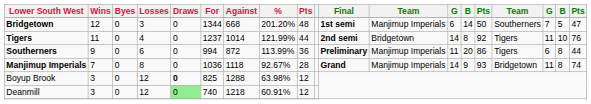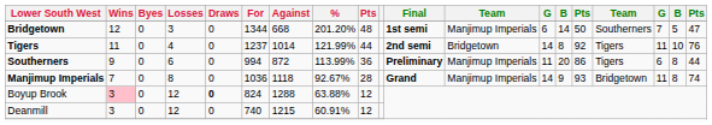 <table style="font-size: 85%; text-align: left;" class="wikitable">
 <tr>
 <th style="color:crimson">Lower South West</th>
 <th style="color:crimson">Wins</th>
 <th style="color:crimson">Byes</th>
 <th style="color:crimson">Losses</th>
 <th style="color:crimson">Draws</th>
 <th style="color:crimson">For</th>
 <th style="color:crimson">Against</th>
 <th style="color:crimson">%</th>
 <th style="color:crimson">Pts</th>
 <th></th>
 <th style="color:green">Final</th>
 <th style="color:green">Team</th>
 <th style="color:green">G</th>
 <th style="color:green">B</th>
 <th style="color:green">Pts</th>
 <th style="color:green">Team</th>
 <th style="color:green">G</th>
 <th style="color:green">B</th>
 <th style="color:green">Pts</th>
 </tr>
 <tr>
 </tr>
 <tr>
 </tr>
 <tr>
 <td><strong>	Bridgetown	</strong></td>
 <td>12</td>
 <td>0</td>
 <td>3</td>
 <td>0</td>
 <td>1344</td>
 <td>668</td>
 <td>201.20%</td>
 <td>48</td>
 <td></td>
 <td><strong>1st semi</strong></td>
 <td>Manjimup Imperials</td>
 <td>6</td>
 <td>14</td>
 <td>50</td>
 <td>Southerners</td>
 <td>7</td>
 <td>5</td>
 <td>47</td>
 </tr>
 <tr>
 <td><strong>	Tigers 	</strong></td>
 <td>11</td>
 <td>0</td>
 <td>4</td>
 <td>0</td>
 <td>1237</td>
 <td>1014</td>
 <td>121.99%</td>
 <td>44</td>
 <td></td>
 <td><strong>2nd semi</strong></td>
 <td>Bridgetown</td>
 <td>14</td>
 <td>8</td>
 <td>92</td>
 <td>Tigers</td>
 <td>11</td>
 <td>10</td>
 <td>76</td>
 </tr>
 <tr>
 <td><strong>	Southerners	</strong></td>
 <td>9</td>
 <td>0</td>
 <td>6</td>
 <td>0</td>
 <td>994</td>
 <td>872</td>
 <td>113.99%</td>
 <td>36</td>
 <td></td>
 <td><strong>Preliminary</strong></td>
 <td>Manjimup Imperials</td>
 <td>11</td>
 <td>20</td>
 <td>86</td>
 <td>Tigers</td>
 <td>6</td>
 <td>8</td>
 <td>44</td>
 </tr>
 <tr>
 <td><strong>	Manjimup Imperials	</strong></td>
 <td>7</td>
 <td>0</td>
 <td>8</td>
 <td>0</td>
 <td>1036</td>
 <td>1118</td>
 <td>92.67%</td>
 <td>28</td>
 <td></td>
 <td><strong>Grand</strong></td>
 <td>Manjimup Imperials</td>
 <td>14</td>
 <td>9</td>
 <td>93</td>
 <td>Bridgetown</td>
 <td>11</td>
 <td>8</td>
 <td>74</td>
 </tr>
 <tr>
 <td>Boyup Brook</td>
-<td>3</td>
+<td style="background: pink;">3</td>
 <td>0</td>
 <td>12</td>
 <td><strong>0</strong></td>
-<td>825</td>
+<td>824</td>
 <td>1288</td>
-<td>63.98%</td>
+<td>63.88%</td>
 <td>12</td>
 <td></td>
 </tr>
 <tr>
 <td>Deanmill</td>
 <td>3</td>
 <td>0</td>
 <td>12</td>
-<td style="background: lightgreen;">0</td>
+<td>0</td>
 <td>740</td>
-<td>1218</td>
+<td>1215</td>
 <td>60.91%</td>
 <td>12</td>
 <td></td>
 </tr>
 <tr>
 </tr>
 </table>
